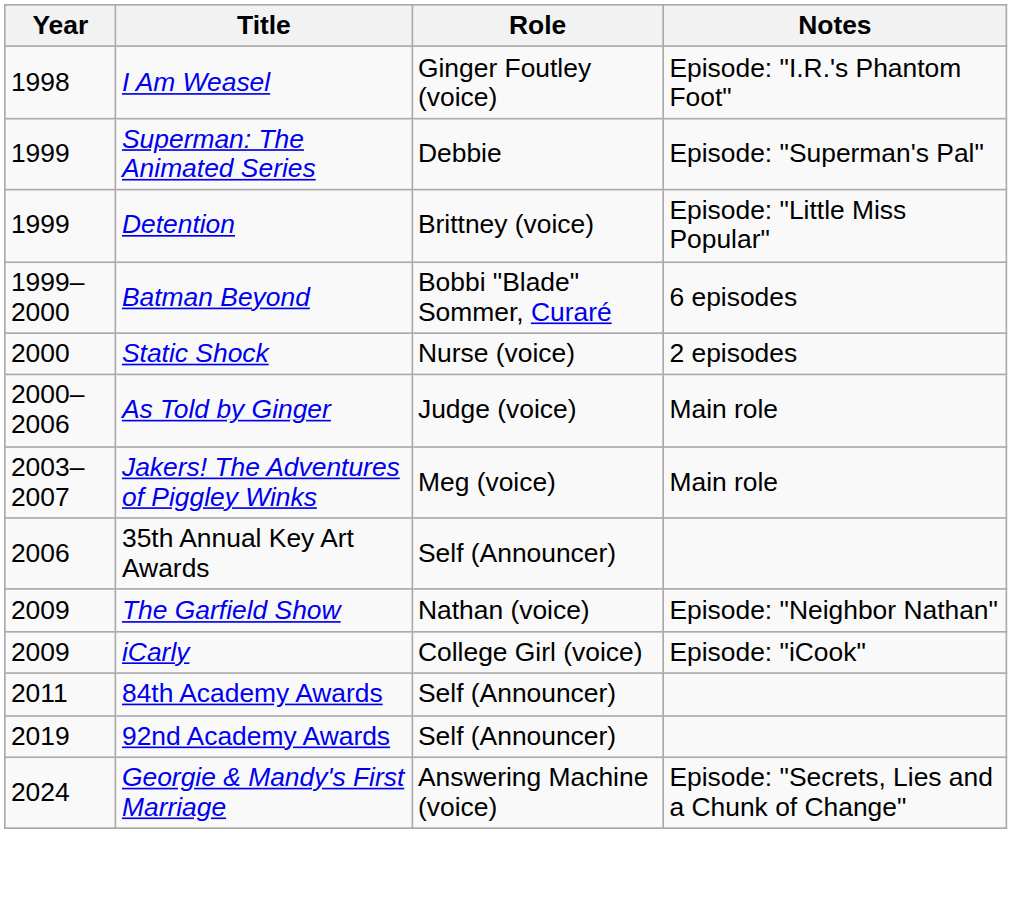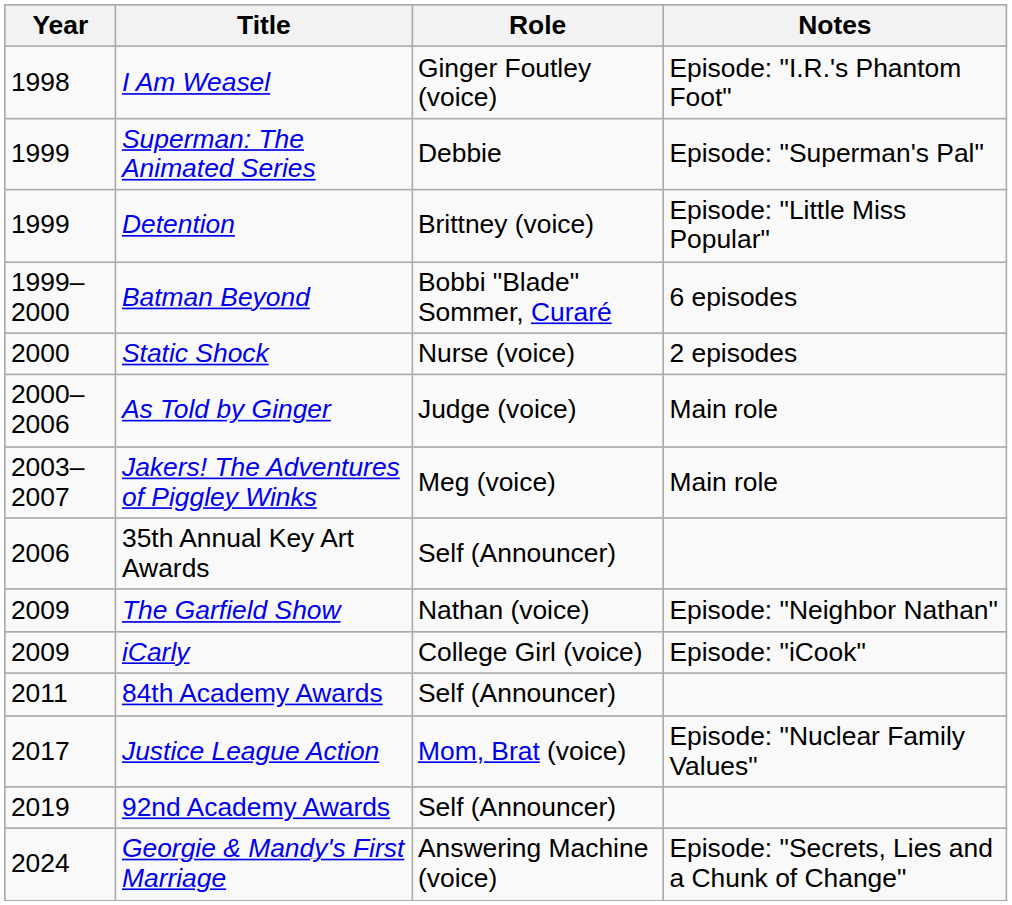 <table class="wikitable">
 <tr>
 <th>Year</th>
 <th>Title</th>
 <th>Role</th>
 <th>Notes</th>
 </tr>
 <tr>
 <td>1998</td>
 <td><em><a href='#'>I Am Weasel</a></em></td>
 <td>Ginger Foutley (voice)</td>
 <td>Episode: "I.R.'s Phantom Foot"</td>
 </tr>
 <tr>
 <td>1999</td>
 <td><em><a href='#'>Superman: The Animated Series</a></em></td>
 <td>Debbie</td>
 <td>Episode: "Superman's Pal"</td>
 </tr>
 <tr>
 <td>1999</td>
 <td><em><a href='#'>Detention</a></em></td>
 <td>Brittney (voice)</td>
 <td>Episode: "Little Miss Popular"</td>
 </tr>
 <tr>
 <td>1999–2000</td>
 <td><em><a href='#'>Batman Beyond</a></em></td>
 <td>Bobbi "Blade" Sommer, <a href='#'>Curaré</a></td>
 <td>6 episodes</td>
 </tr>
 <tr>
 <td>2000</td>
 <td><em><a href='#'>Static Shock</a></em></td>
 <td>Nurse (voice)</td>
 <td>2 episodes</td>
 </tr>
 <tr>
 <td>2000–2006</td>
 <td><em><a href='#'>As Told by Ginger</a></em></td>
 <td>Judge (voice)</td>
 <td>Main role</td>
 </tr>
 <tr>
 <td>2003–2007</td>
 <td><em><a href='#'>Jakers! The Adventures of Piggley Winks</a></em></td>
 <td>Meg (voice)</td>
 <td>Main role</td>
 </tr>
 <tr>
 <td>2006</td>
 <td>35th Annual Key Art Awards</td>
 <td>Self (Announcer)</td>
 <td></td>
 </tr>
 <tr>
 <td>2009</td>
 <td><em><a href='#'>The Garfield Show</a></em></td>
 <td>Nathan (voice)</td>
 <td>Episode: "Neighbor Nathan"</td>
 </tr>
 <tr>
 <td>2009</td>
 <td><em><a href='#'>iCarly</a></em></td>
 <td>College Girl (voice)</td>
 <td>Episode: "iCook"</td>
 </tr>
 <tr>
 <td>2011</td>
 <td><a href='#'>84th Academy Awards</a></td>
 <td>Self (Announcer)</td>
 <td></td>
 </tr>
 <tr>
+<td>2017</td>
+<td><em><a href='#'>Justice League Action</a></em></td>
+<td><a href='#'>Mom, Brat</a> (voice)</td>
+<td>Episode: "Nuclear Family Values"</td>
+</tr>
+<tr>
 <td>2019</td>
 <td><a href='#'>92nd Academy Awards</a></td>
 <td>Self (Announcer)</td>
 <td></td>
 </tr>
 <tr>
 <td>2024</td>
 <td><em><a href='#'>Georgie & Mandy's First Marriage</a></em></td>
 <td>Answering Machine (voice)</td>
 <td>Episode: "Secrets, Lies and a Chunk of Change"</td>
 </tr>
 </table>
